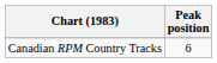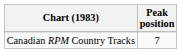 <table class="wikitable sortable">
 <tr>
 <th align="left">Chart (1983)</th>
 <th align="center">Peak<br>position</th>
 </tr>
 <tr>
 </tr>
 <tr>
 <td align="left">Canadian <em>RPM</em> Country Tracks</td>
-<td align="center">6</td>
+<td align="center">7</td>
 </tr>
 </table>
